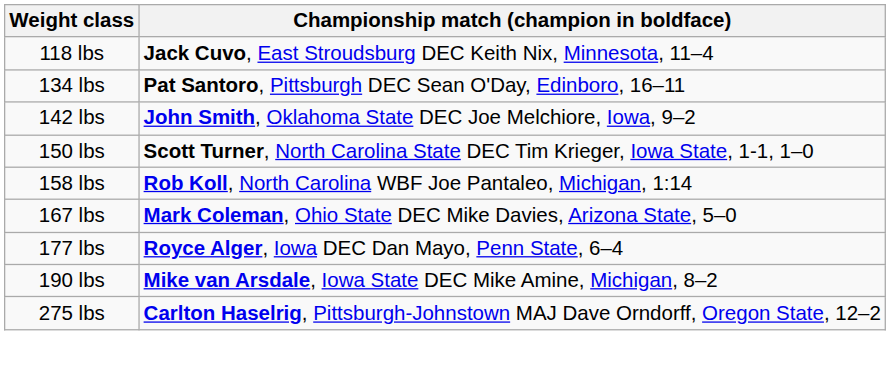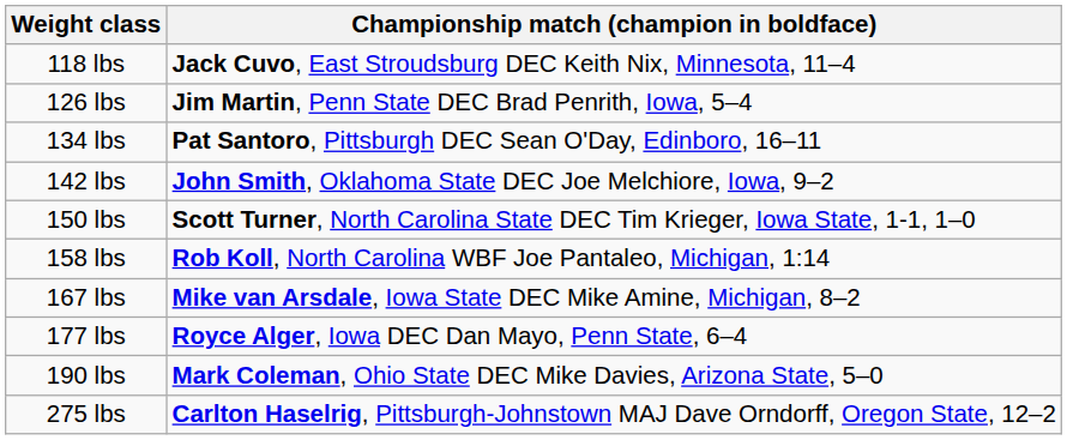 <table class="wikitable" style="text-align:center">
 <tr>
 <th>Weight class</th>
 <th>Championship match (champion in boldface)</th>
 </tr>
 <tr>
 <td>118 lbs</td>
 <td align=left><strong>Jack Cuvo</strong>, <a href='#'>East Stroudsburg</a> DEC Keith Nix, <a href='#'>Minnesota</a>, 11–4</td>
+</tr>
+<tr>
+<td>126 lbs</td>
+<td align=left><strong>Jim Martin</strong>, <a href='#'>Penn State</a> DEC Brad Penrith, <a href='#'>Iowa</a>, 5–4</td>
 </tr>
 <tr>
 <td>134 lbs</td>
 <td align=left><strong> Pat Santoro</strong>, <a href='#'>Pittsburgh</a> DEC Sean O'Day, <a href='#'>Edinboro</a>, 16–11</td>
 </tr>
 <tr>
 <td>142 lbs</td>
 <td align=left><strong><a href='#'>John Smith</a></strong>, <a href='#'>Oklahoma State</a> DEC Joe Melchiore, <a href='#'>Iowa</a>, 9–2</td>
 </tr>
 <tr>
 <td>150 lbs</td>
 <td align=left><strong>Scott Turner</strong>, <a href='#'>North Carolina State</a> DEC Tim Krieger, <a href='#'>Iowa State</a>, 1-1, 1–0</td>
 </tr>
 <tr>
 <td>158 lbs</td>
 <td align=left><strong><a href='#'>Rob Koll</a></strong>, <a href='#'>North Carolina</a> WBF Joe Pantaleo, <a href='#'>Michigan</a>, 1:14</td>
 </tr>
 <tr>
 <td>167 lbs</td>
-<td align=left><strong><a href='#'>Mark Coleman</a></strong>, <a href='#'>Ohio State</a> DEC Mike Davies, <a href='#'>Arizona State</a>, 5–0</td>
+<td align=left><strong><a href='#'>Mike van Arsdale</a></strong>, <a href='#'>Iowa State</a> DEC Mike Amine, <a href='#'>Michigan</a>, 8–2</td>
 </tr>
 <tr>
 <td>177 lbs</td>
 <td align=left><strong><a href='#'>Royce Alger</a></strong>, <a href='#'>Iowa</a> DEC Dan Mayo, <a href='#'>Penn State</a>, 6–4</td>
 </tr>
 <tr>
 <td>190 lbs</td>
-<td align=left><strong><a href='#'>Mike van Arsdale</a></strong>, <a href='#'>Iowa State</a> DEC Mike Amine, <a href='#'>Michigan</a>, 8–2</td>
+<td align=left><strong><a href='#'>Mark Coleman</a></strong>, <a href='#'>Ohio State</a> DEC Mike Davies, <a href='#'>Arizona State</a>, 5–0</td>
 </tr>
 <tr>
 <td>275 lbs</td>
 <td align=left><strong><a href='#'>Carlton Haselrig</a></strong>, <a href='#'>Pittsburgh-Johnstown</a> MAJ Dave Orndorff, <a href='#'>Oregon State</a>, 12–2</td>
 </tr>
 </table>
